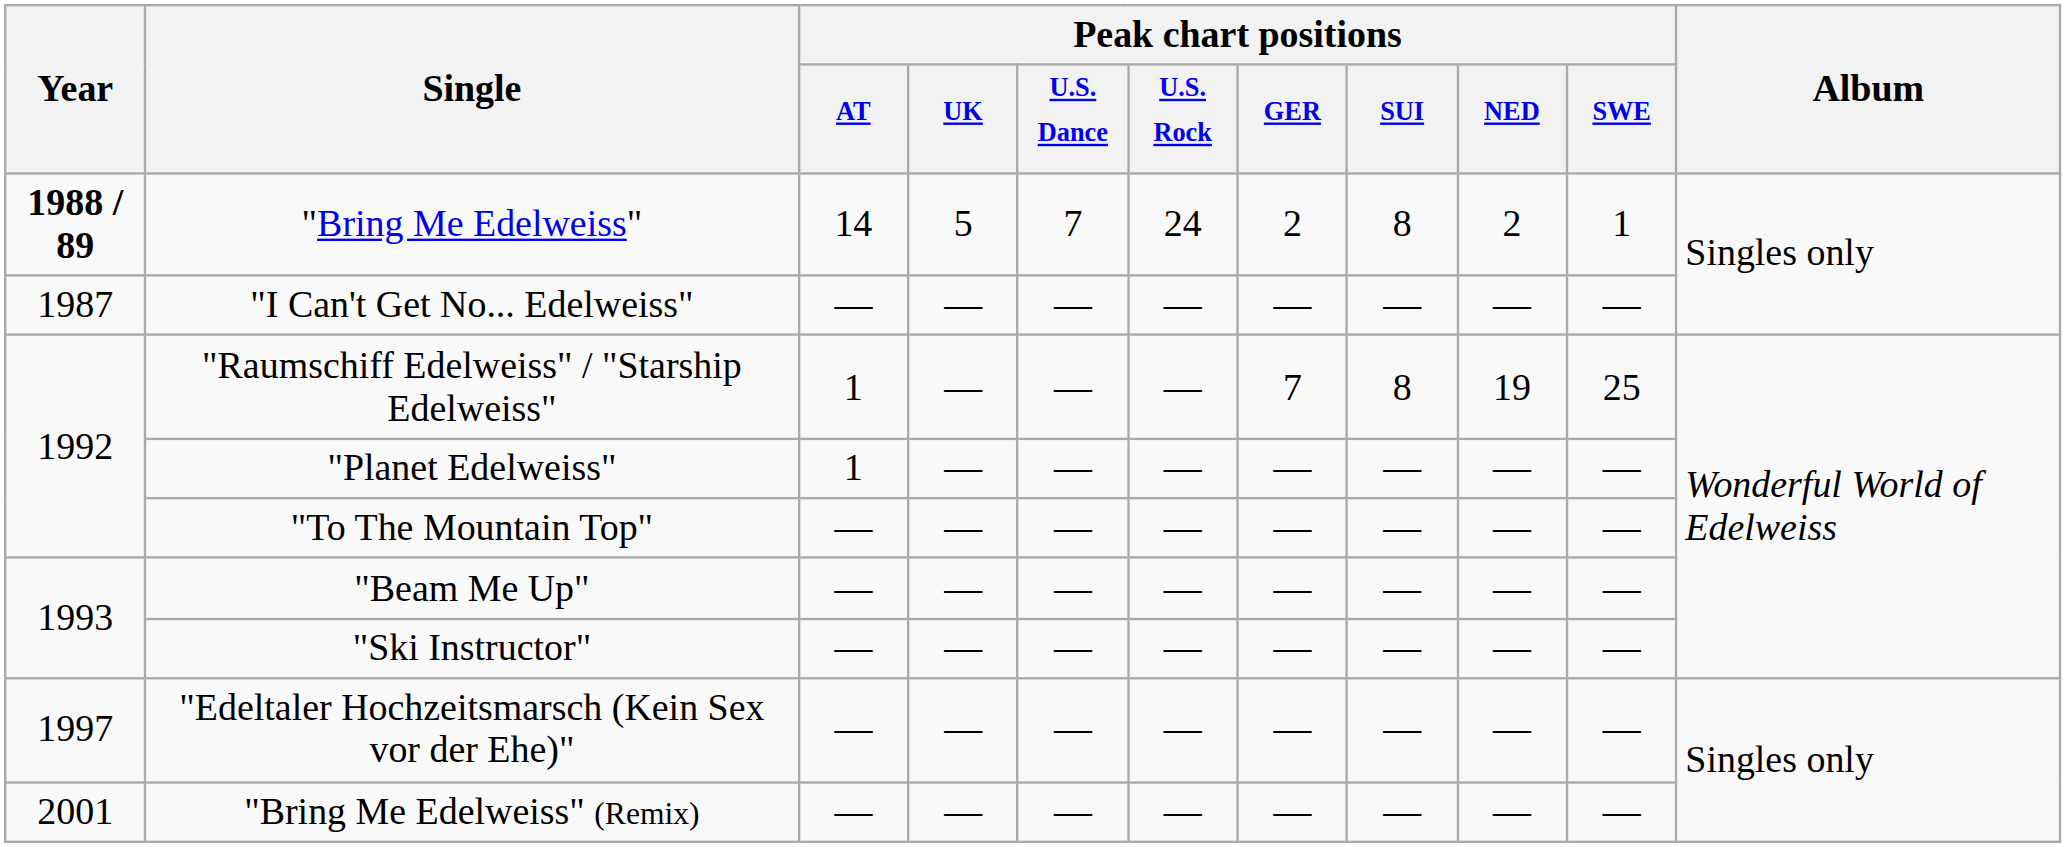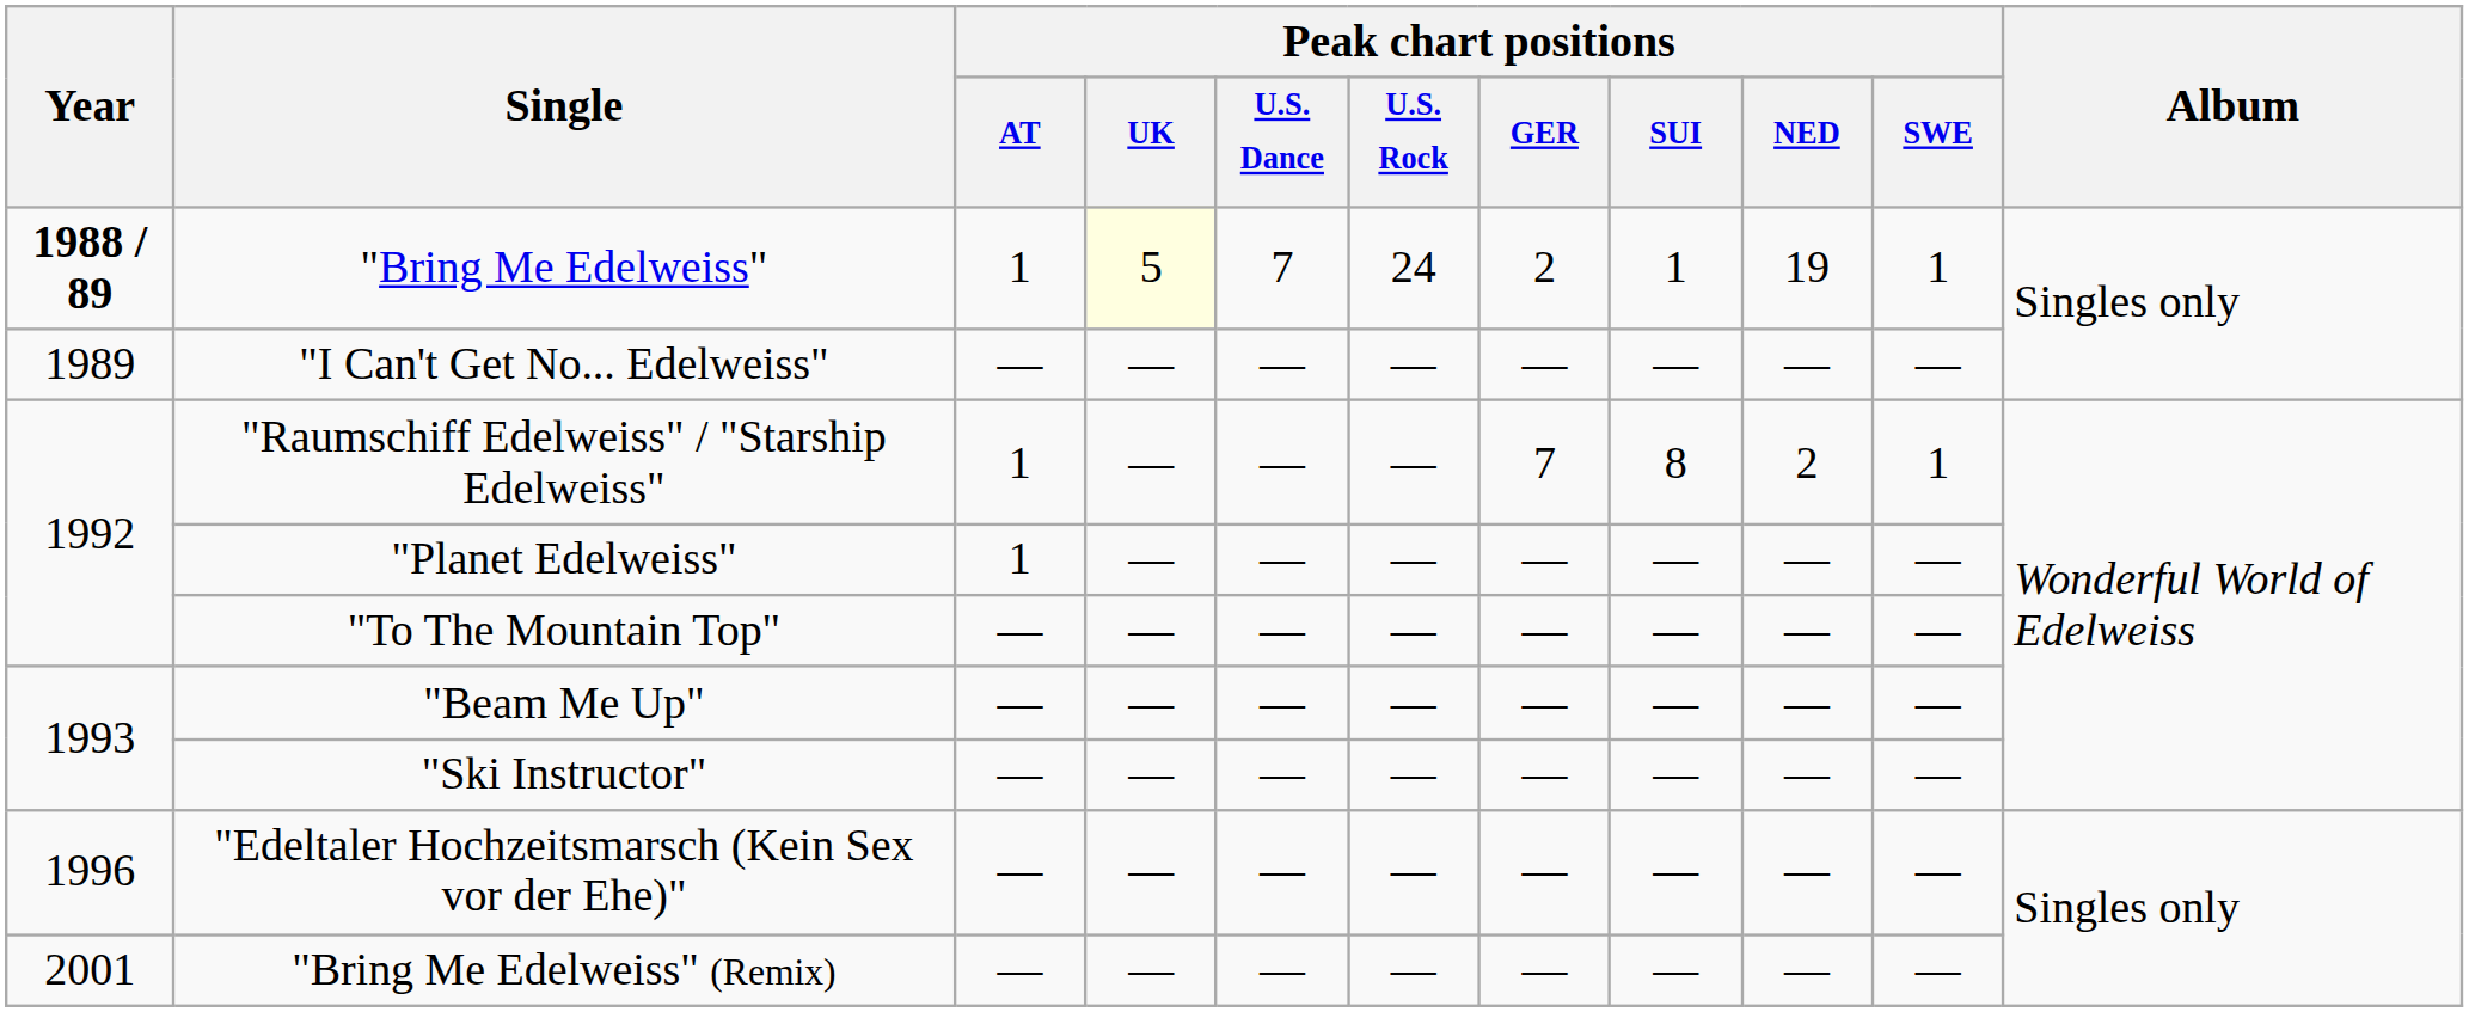 <table class="wikitable" style="text-align:center;">
 <tr>
 <th rowspan="2">Year</th>
 <th rowspan="2">Single</th>
 <th colspan="8">Peak chart positions</th>
 <th rowspan="2">Album</th>
 </tr>
 <tr style="font-size:smaller;">
 <th width="40"><sup><a href='#'>AT</a></sup></th>
 <th width="40"><sup><a href='#'>UK</a></sup><br></th>
 <th width="40"><sup><a href='#'>U.S.<br>Dance</a></sup></th>
 <th width="40"><sup><a href='#'>U.S.<br>Rock</a></sup></th>
 <th width="40"><sup><a href='#'>GER</a></sup></th>
 <th width="40"><sup><a href='#'>SUI</a></sup></th>
 <th width="40"><sup><a href='#'>NED</a></sup></th>
 <th width="40"><sup><a href='#'>SWE</a></sup></th>
 </tr>
 <tr>
 <td><strong>1988 / 89</strong></td>
 <td>"<a href='#'>Bring Me Edelweiss</a>"</td>
-<td align="center">14</td>
-<td align="center">5</td>
+<td align="center">1</td>
+<td align="center" style="background: lightyellow;">5</td>
 <td align="center">7</td>
 <td align="center">24</td>
 <td align="center">2</td>
-<td align="center">8</td>
-<td align="center">2</td>
+<td align="center">1</td>
+<td align="center">19</td>
 <td align="center">1</td>
 <td align="left" rowspan="2">Singles only</td>
 </tr>
 <tr>
-<td>1987</td>
+<td>1989</td>
 <td>"I Can't Get No... Edelweiss"</td>
 <td align="center">—</td>
 <td align="center">—</td>
 <td align="center">—</td>
 <td align="center">—</td>
 <td align="center">—</td>
 <td align="center">—</td>
 <td align="center">—</td>
 <td align="center">—</td>
 </tr>
 <tr>
 <td rowspan=3>1992</td>
 <td>"Raumschiff Edelweiss" / "Starship Edelweiss"</td>
 <td align="center">1</td>
 <td align="center">—</td>
 <td align="center">—</td>
 <td align="center">—</td>
 <td align="center">7</td>
 <td align="center">8</td>
-<td align="center">19</td>
-<td align="center">25</td>
+<td align="center">2</td>
+<td align="center">1</td>
 <td align="left" rowspan="5"><em>Wonderful World of Edelweiss</em></td>
 </tr>
 <tr>
 <td>"Planet Edelweiss"</td>
 <td align="center">1</td>
 <td align="center">—</td>
 <td align="center">—</td>
 <td align="center">—</td>
 <td align="center">—</td>
 <td align="center">—</td>
 <td align="center">—</td>
 <td align="center">—</td>
 </tr>
 <tr>
 <td>"To The Mountain Top"</td>
 <td align="center">—</td>
 <td align="center">—</td>
 <td align="center">—</td>
 <td align="center">—</td>
 <td align="center">—</td>
 <td align="center">—</td>
 <td align="center">—</td>
 <td align="center">—</td>
 </tr>
 <tr>
 <td rowspan=2>1993</td>
 <td>"Beam Me Up"</td>
 <td align="center">—</td>
 <td align="center">—</td>
 <td align="center">—</td>
 <td align="center">—</td>
 <td align="center">—</td>
 <td align="center">—</td>
 <td align="center">—</td>
 <td align="center">—</td>
 </tr>
 <tr>
 <td>"Ski Instructor"</td>
 <td align="center">—</td>
 <td align="center">—</td>
 <td align="center">—</td>
 <td align="center">—</td>
 <td align="center">—</td>
 <td align="center">—</td>
 <td align="center">—</td>
 <td align="center">—</td>
 </tr>
 <tr>
-<td>1997</td>
+<td>1996</td>
 <td>"Edeltaler Hochzeitsmarsch (Kein Sex vor der Ehe)"</td>
 <td align="center">—</td>
 <td align="center">—</td>
 <td align="center">—</td>
 <td align="center">—</td>
 <td align="center">—</td>
 <td align="center">—</td>
 <td align="center">—</td>
 <td align="center">—</td>
 <td align="left" rowspan="2">Singles only</td>
 </tr>
 <tr>
 <td>2001</td>
 <td>"Bring Me Edelweiss" <small>(Remix)</small></td>
 <td align="center">—</td>
 <td align="center">—</td>
 <td align="center">—</td>
 <td align="center">—</td>
 <td align="center">—</td>
 <td align="center">—</td>
 <td align="center">—</td>
 <td align="center">—</td>
 </tr>
 </table>
